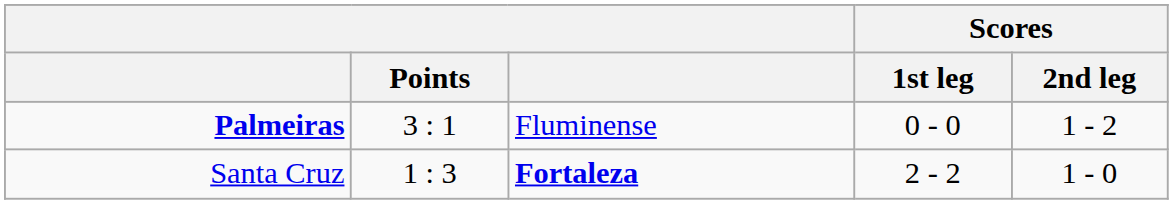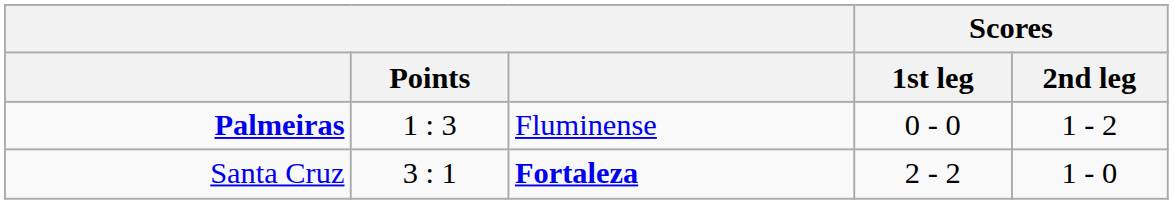 <table class="wikitable" style="text-align:center;">
 <tr>
 <th colspan=3></th>
 <th colspan=3>Scores</th>
 </tr>
 <tr>
 <th width="175"></th>
 <th width="75">Points</th>
 <th width="175"></th>
 <th width="75">1st leg</th>
 <th width="75">2nd leg</th>
 </tr>
 <tr>
 <td align=right><strong><a href='#'>Palmeiras</a></strong></td>
-<td>3 : 1</td>
+<td>1 : 3</td>
 <td align=left><a href='#'>Fluminense</a></td>
 <td>0 - 0</td>
 <td>1 - 2</td>
 </tr>
 <tr>
 <td align=right><a href='#'>Santa Cruz</a></td>
-<td>1 : 3</td>
+<td>3 : 1</td>
 <td align=left><strong><a href='#'>Fortaleza</a></strong></td>
 <td>2 - 2</td>
 <td>1 - 0</td>
 </tr>
 </table>
